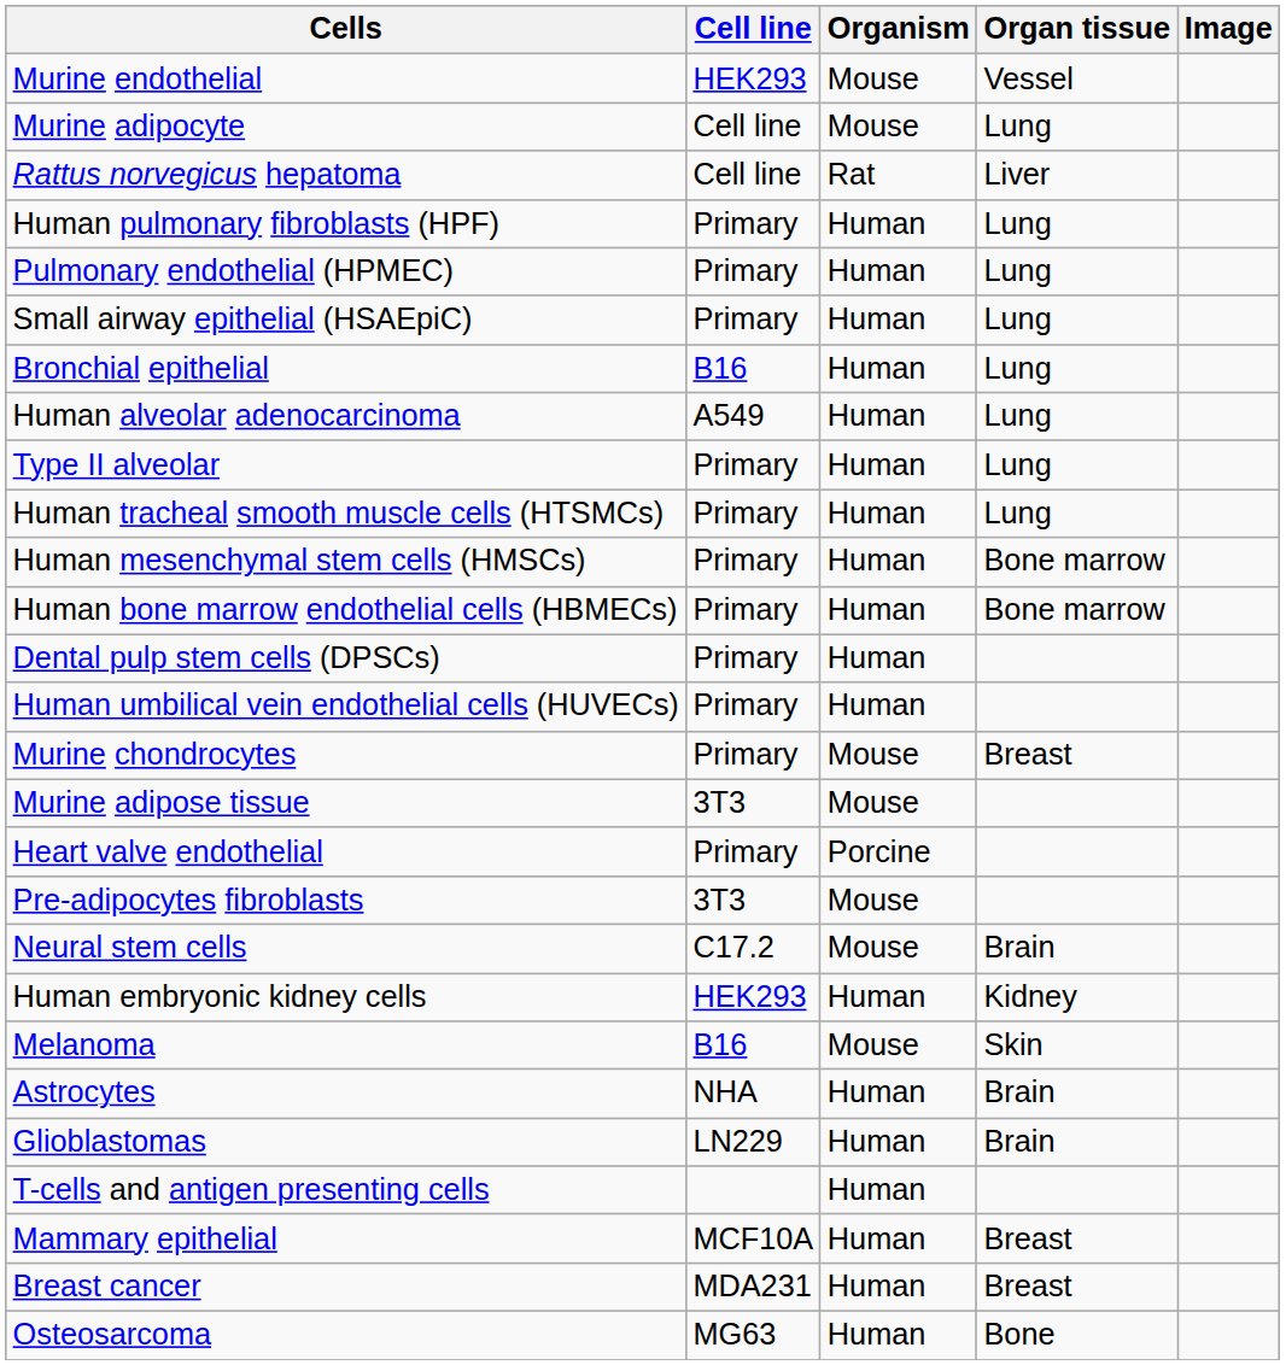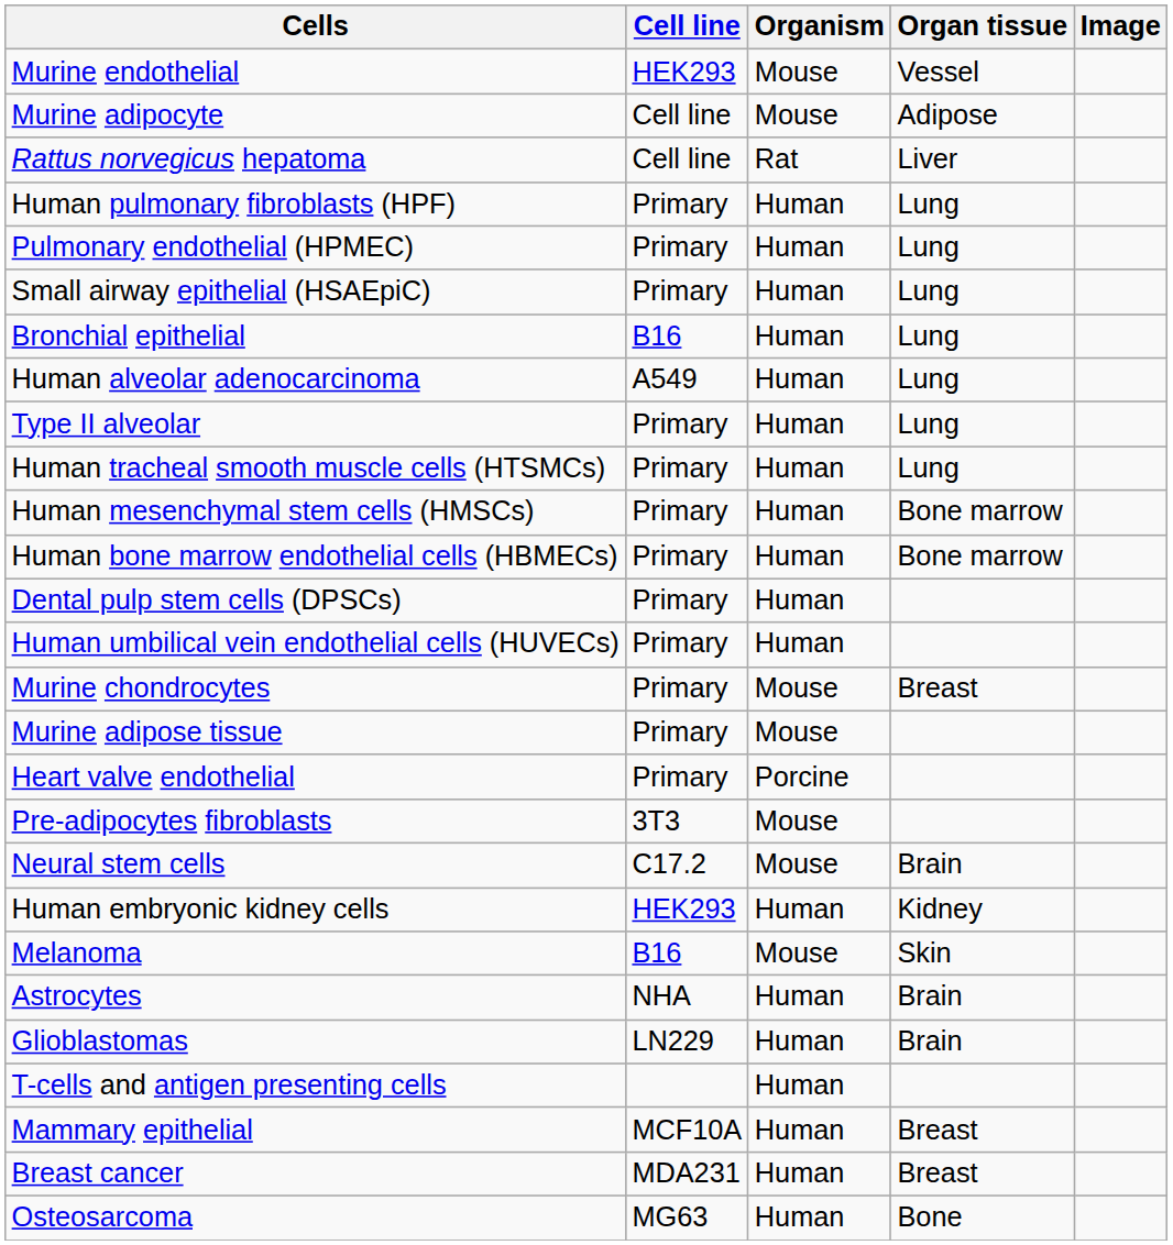 <table class="wikitable sortable">
 <tr>
 <th>Cells</th>
 <th><a href='#'>Cell line</a></th>
 <th>Organism</th>
 <th>Organ tissue</th>
 <th>Image</th>
 </tr>
 <tr>
 <td><a href='#'>Murine</a> <a href='#'>endothelial</a></td>
 <td><a href='#'>HEK293</a></td>
 <td>Mouse</td>
 <td>Vessel</td>
 <td></td>
 </tr>
 <tr>
 <td><a href='#'>Murine</a> <a href='#'>adipocyte</a></td>
 <td>Cell line</td>
 <td>Mouse</td>
-<td>Lung</td>
+<td>Adipose</td>
 <td></td>
 </tr>
 <tr>
 <td><em><a href='#'>Rattus norvegicus</a></em> <a href='#'>hepatoma</a></td>
 <td>Cell line</td>
 <td>Rat</td>
 <td>Liver</td>
 <td></td>
 </tr>
 <tr>
 <td>Human <a href='#'>pulmonary</a> <a href='#'>fibroblasts</a> (HPF)</td>
 <td>Primary</td>
 <td>Human</td>
 <td>Lung</td>
 <td></td>
 </tr>
 <tr>
 <td><a href='#'>Pulmonary</a> <a href='#'>endothelial</a> (HPMEC)</td>
 <td>Primary</td>
 <td>Human</td>
 <td>Lung</td>
 <td></td>
 </tr>
 <tr>
 <td>Small airway <a href='#'>epithelial</a> (HSAEpiC)</td>
 <td>Primary</td>
 <td>Human</td>
 <td>Lung</td>
 <td></td>
 </tr>
 <tr>
 <td><a href='#'>Bronchial</a> <a href='#'>epithelial</a></td>
 <td><a href='#'>B16</a></td>
 <td>Human</td>
 <td>Lung</td>
 <td></td>
 </tr>
 <tr>
 <td>Human <a href='#'>alveolar</a> <a href='#'>adenocarcinoma</a></td>
 <td>A549</td>
 <td>Human</td>
 <td>Lung</td>
 <td></td>
 </tr>
 <tr>
 <td><a href='#'>Type II alveolar</a></td>
 <td>Primary</td>
 <td>Human</td>
 <td>Lung</td>
 <td></td>
 </tr>
 <tr>
 <td>Human <a href='#'>tracheal</a> <a href='#'>smooth muscle cells</a> (HTSMCs)</td>
 <td>Primary</td>
 <td>Human</td>
 <td>Lung</td>
 <td></td>
 </tr>
 <tr>
 <td>Human <a href='#'>mesenchymal stem cells</a> (HMSCs)</td>
 <td>Primary</td>
 <td>Human</td>
 <td>Bone marrow</td>
 <td></td>
 </tr>
 <tr>
 <td>Human <a href='#'>bone marrow</a> <a href='#'>endothelial cells</a> (HBMECs)</td>
 <td>Primary</td>
 <td>Human</td>
 <td>Bone marrow</td>
 <td></td>
 </tr>
 <tr>
 <td><a href='#'>Dental pulp stem cells</a> (DPSCs)</td>
 <td>Primary</td>
 <td>Human</td>
 <td></td>
 <td></td>
 </tr>
 <tr>
 <td><a href='#'>Human umbilical vein endothelial cells</a> (HUVECs)</td>
 <td>Primary</td>
 <td>Human</td>
 <td></td>
 <td></td>
 </tr>
 <tr>
 <td><a href='#'>Murine</a> <a href='#'>chondrocytes</a></td>
 <td>Primary</td>
 <td>Mouse</td>
 <td>Breast</td>
 <td></td>
 </tr>
 <tr>
 <td><a href='#'>Murine</a> <a href='#'>adipose tissue</a></td>
-<td>3T3</td>
+<td>Primary</td>
 <td>Mouse</td>
 <td></td>
 <td></td>
 </tr>
 <tr>
 <td><a href='#'>Heart valve</a> <a href='#'>endothelial</a></td>
 <td>Primary</td>
 <td>Porcine</td>
 <td></td>
 <td></td>
 </tr>
 <tr>
 <td><a href='#'>Pre-adipocytes</a> <a href='#'>fibroblasts</a></td>
 <td>3T3</td>
 <td>Mouse</td>
 <td></td>
 <td></td>
 </tr>
 <tr>
 <td><a href='#'>Neural stem cells</a></td>
 <td>C17.2</td>
 <td>Mouse</td>
 <td>Brain</td>
 <td></td>
 </tr>
 <tr>
 <td>Human embryonic kidney cells</td>
 <td><a href='#'>HEK293</a></td>
 <td>Human</td>
 <td>Kidney</td>
 <td></td>
 </tr>
 <tr>
 <td><a href='#'>Melanoma</a></td>
 <td><a href='#'>B16</a></td>
 <td>Mouse</td>
 <td>Skin</td>
 <td></td>
 </tr>
 <tr>
 <td><a href='#'>Astrocytes</a></td>
 <td>NHA</td>
 <td>Human</td>
 <td>Brain</td>
 <td></td>
 </tr>
 <tr>
 <td><a href='#'>Glioblastomas</a></td>
 <td>LN229</td>
 <td>Human</td>
 <td>Brain</td>
 <td></td>
 </tr>
 <tr>
 <td><a href='#'>T-cells</a> and <a href='#'>antigen presenting cells</a></td>
 <td></td>
 <td>Human</td>
 <td></td>
 <td></td>
 </tr>
 <tr>
 <td><a href='#'>Mammary</a> <a href='#'>epithelial</a></td>
 <td>MCF10A</td>
 <td>Human</td>
 <td>Breast</td>
 <td></td>
 </tr>
 <tr>
 <td><a href='#'>Breast cancer</a></td>
 <td>MDA231</td>
 <td>Human</td>
 <td>Breast</td>
 <td></td>
 </tr>
 <tr>
 <td><a href='#'>Osteosarcoma</a></td>
 <td>MG63</td>
 <td>Human</td>
 <td>Bone</td>
 <td></td>
 </tr>
 <tr>
 </tr>
 </table>
